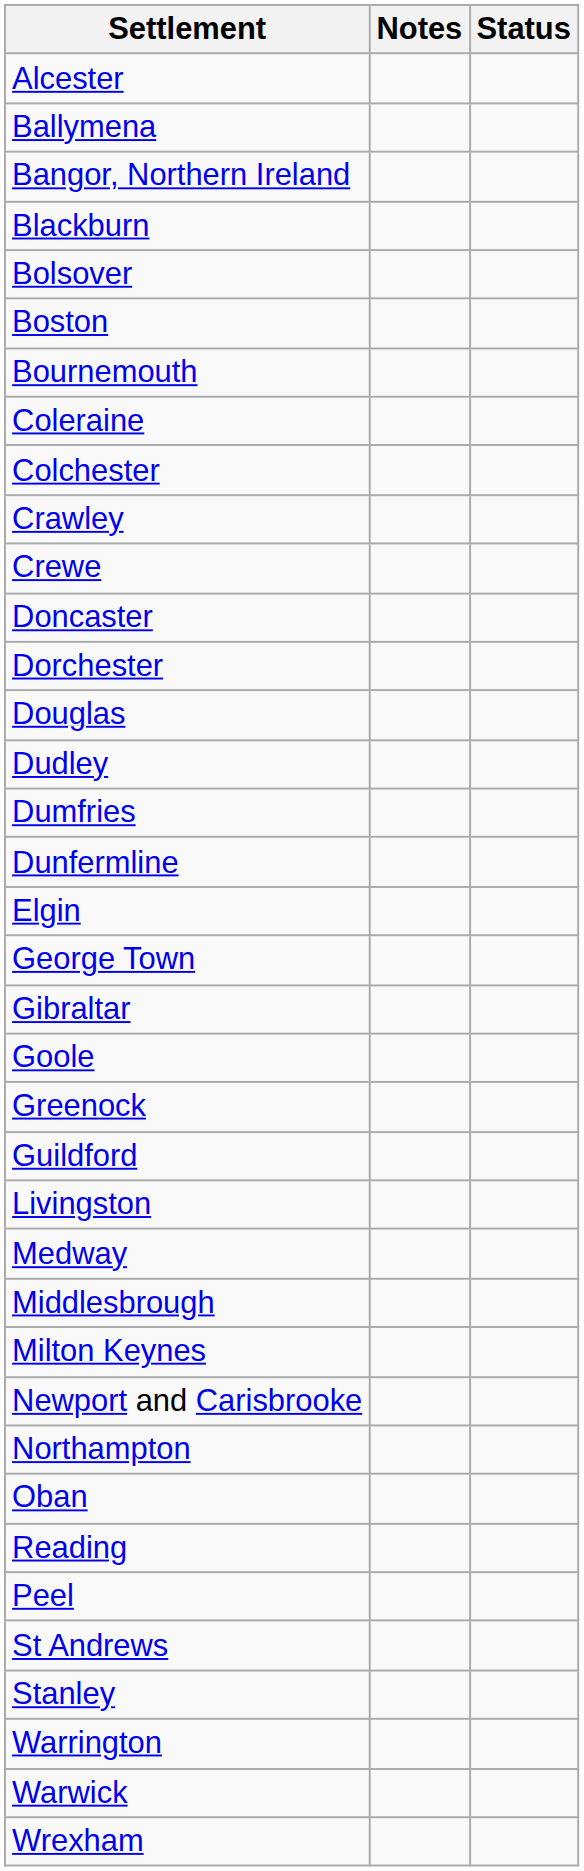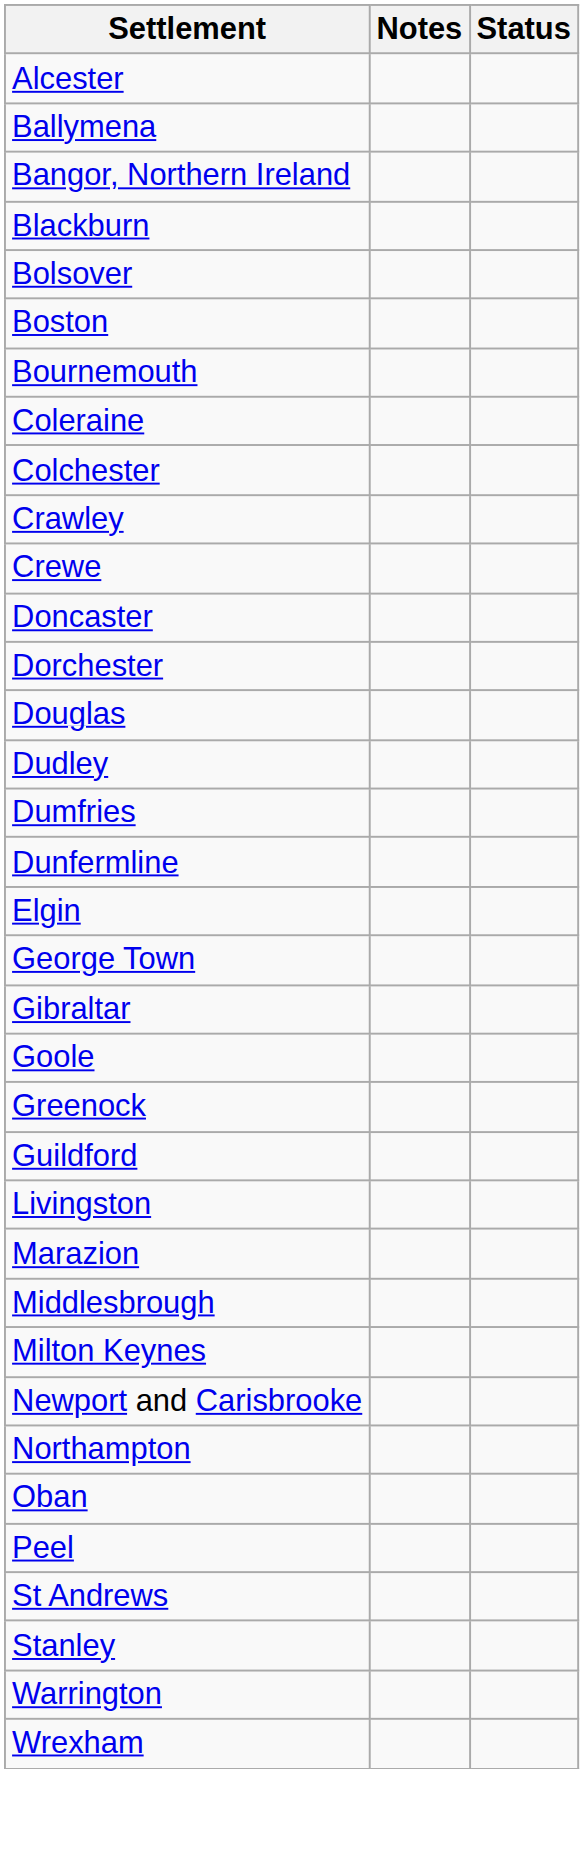 <table class="wikitable sortable">
 <tr>
 <th>Settlement</th>
 <th class=unsortable>Notes</th>
 <th>Status</th>
 </tr>
 <tr>
 <td><a href='#'>Alcester</a></td>
 <td></td>
 <td></td>
 </tr>
 <tr>
 <td><a href='#'>Ballymena</a></td>
 <td></td>
 <td></td>
 </tr>
 <tr>
 <td><a href='#'>Bangor, Northern Ireland</a></td>
 <td></td>
 <td></td>
 </tr>
 <tr>
 <td><a href='#'>Blackburn</a></td>
 <td></td>
 <td></td>
 </tr>
 <tr>
 <td><a href='#'>Bolsover</a></td>
 <td></td>
 <td></td>
 </tr>
 <tr>
 <td><a href='#'>Boston</a></td>
 <td></td>
 <td></td>
 </tr>
 <tr>
 <td><a href='#'>Bournemouth</a></td>
 <td></td>
 <td></td>
 </tr>
 <tr>
 <td><a href='#'>Coleraine</a></td>
 <td></td>
 <td></td>
 </tr>
 <tr>
 <td><a href='#'>Colchester</a></td>
 <td></td>
 <td></td>
 </tr>
 <tr>
 <td><a href='#'>Crawley</a></td>
 <td></td>
 <td></td>
 </tr>
 <tr>
 <td><a href='#'>Crewe</a></td>
 <td></td>
 <td></td>
 </tr>
 <tr>
 <td><a href='#'>Doncaster</a></td>
 <td></td>
 <td></td>
 </tr>
 <tr>
 <td><a href='#'>Dorchester</a></td>
 <td></td>
 <td></td>
 </tr>
 <tr>
 <td><a href='#'>Douglas</a></td>
 <td></td>
 <td></td>
 </tr>
 <tr>
 <td><a href='#'>Dudley</a></td>
 <td></td>
 <td></td>
 </tr>
 <tr>
 <td><a href='#'>Dumfries</a></td>
 <td></td>
 <td></td>
 </tr>
 <tr>
 <td><a href='#'>Dunfermline</a></td>
 <td></td>
 <td></td>
 </tr>
 <tr>
 <td><a href='#'>Elgin</a></td>
 <td></td>
 <td></td>
 </tr>
 <tr>
 <td><a href='#'>George Town</a></td>
 <td></td>
 <td></td>
 </tr>
 <tr>
 <td><a href='#'>Gibraltar</a></td>
 <td></td>
 <td></td>
 </tr>
 <tr>
 <td><a href='#'>Goole</a></td>
 <td></td>
 <td></td>
 </tr>
 <tr>
 <td><a href='#'>Greenock</a></td>
 <td></td>
 <td></td>
 </tr>
 <tr>
 <td><a href='#'>Guildford</a></td>
 <td></td>
 <td></td>
 </tr>
 <tr>
 <td><a href='#'>Livingston</a></td>
 <td></td>
 <td></td>
 </tr>
 <tr>
-<td><a href='#'>Medway</a></td>
+<td><a href='#'>Marazion</a></td>
 <td></td>
 <td></td>
 </tr>
 <tr>
 <td><a href='#'>Middlesbrough</a></td>
 <td></td>
 <td></td>
 </tr>
 <tr>
 <td><a href='#'>Milton Keynes</a></td>
 <td></td>
 <td></td>
 </tr>
 <tr>
 <td><a href='#'>Newport</a> and <a href='#'>Carisbrooke</a></td>
 <td></td>
 <td></td>
 </tr>
 <tr>
 <td><a href='#'>Northampton</a></td>
 <td></td>
 <td></td>
 </tr>
 <tr>
 <td><a href='#'>Oban</a></td>
 <td></td>
 <td></td>
 </tr>
 <tr>
-<td><a href='#'>Reading</a></td>
-<td></td>
-<td></td>
-</tr>
-<tr>
 <td><a href='#'>Peel</a></td>
 <td></td>
 <td></td>
 </tr>
 <tr>
 <td><a href='#'>St Andrews</a></td>
 <td></td>
 <td></td>
 </tr>
 <tr>
 <td><a href='#'>Stanley</a></td>
 <td></td>
 <td></td>
 </tr>
 <tr>
 <td><a href='#'>Warrington</a></td>
 <td></td>
 <td></td>
 </tr>
 <tr>
-<td><a href='#'>Warwick</a></td>
-<td></td>
-<td></td>
-</tr>
-<tr>
 <td><a href='#'>Wrexham</a></td>
 <td></td>
 <td></td>
 </tr>
 </table>
